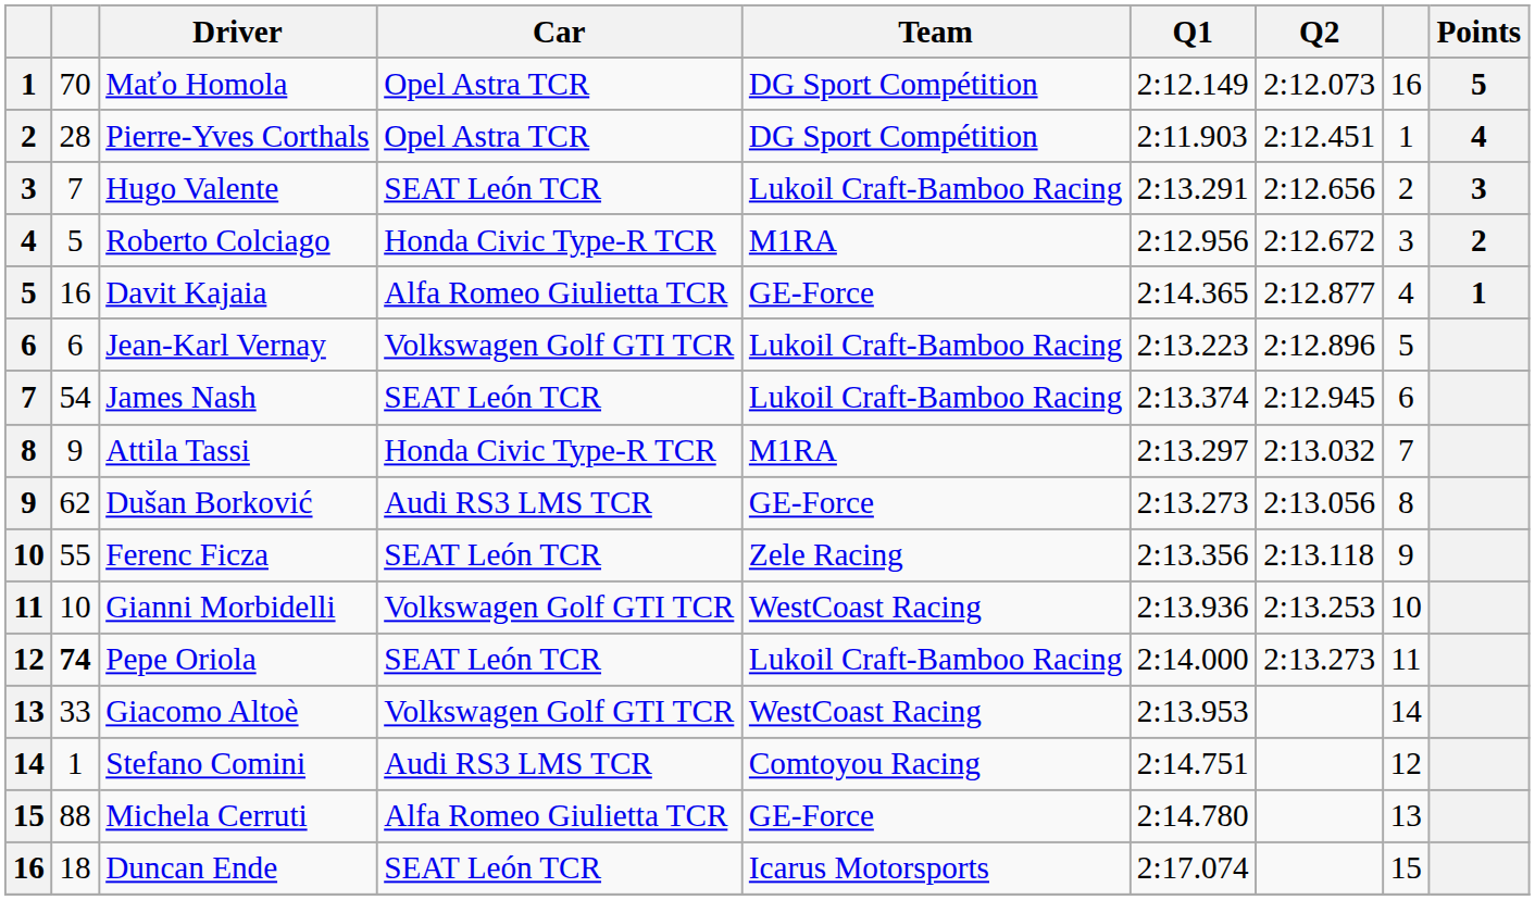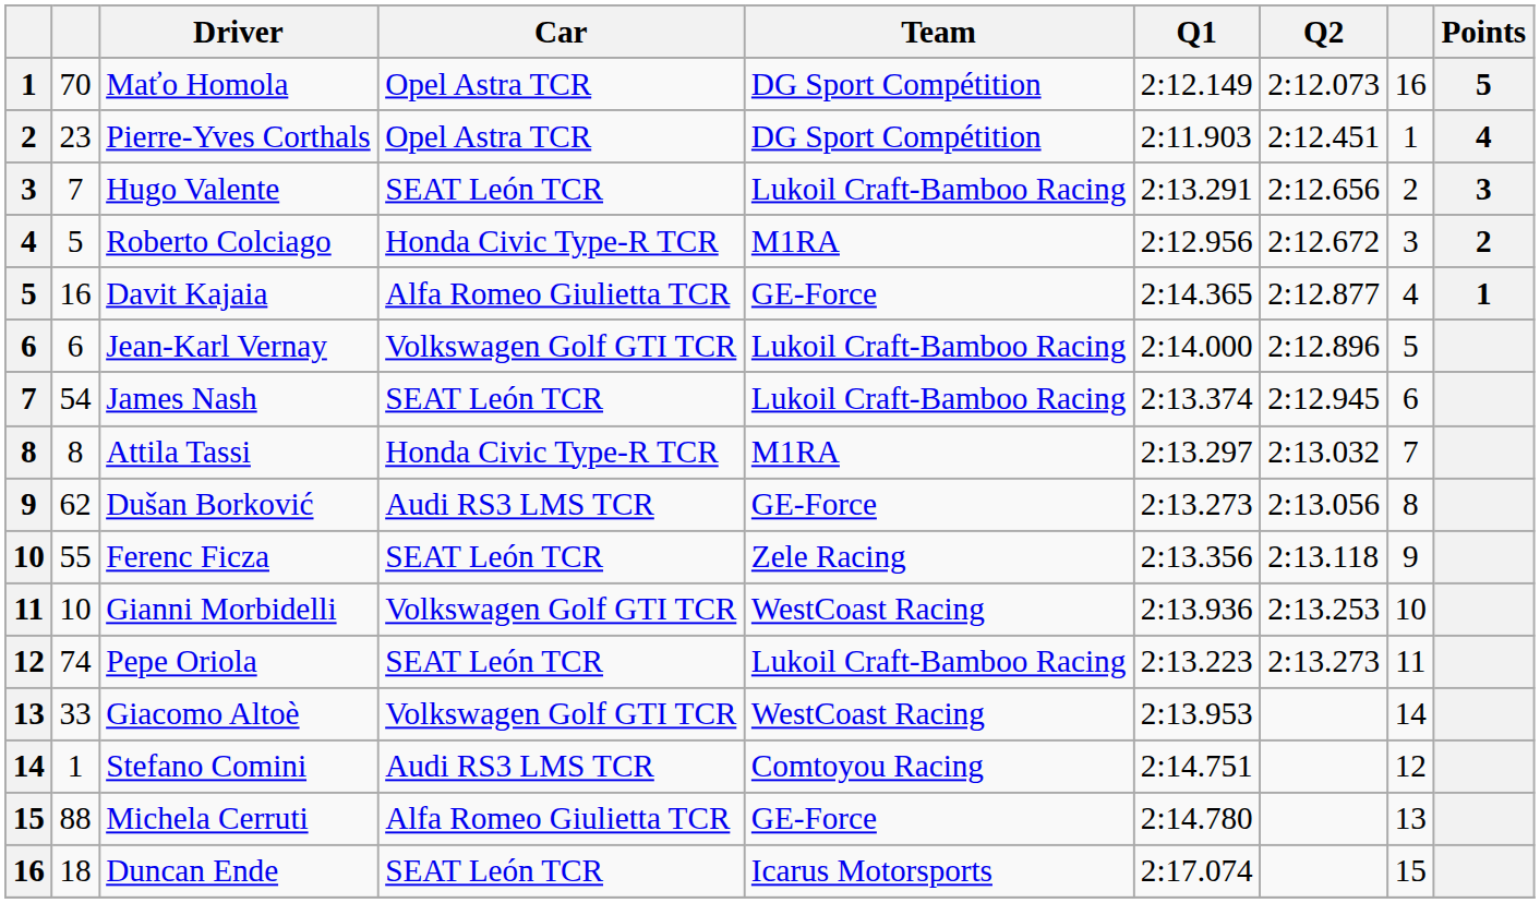 <table class="wikitable sortable" style="font-size:95%">
 <tr>
 <th></th>
 <th></th>
 <th>Driver</th>
 <th>Car</th>
 <th>Team</th>
 <th>Q1</th>
 <th>Q2</th>
 <th></th>
 <th>Points</th>
 </tr>
 <tr>
 <th>1</th>
 <td align=center>70</td>
 <td> <a href='#'>Maťo Homola</a></td>
 <td><a href='#'>Opel Astra TCR</a></td>
 <td> <a href='#'>DG Sport Compétition</a></td>
 <td>2:12.149</td>
 <td>2:12.073</td>
 <td align=center>16</td>
 <th>5</th>
 </tr>
 <tr>
 <th>2</th>
-<td align=center>28</td>
+<td align=center>23</td>
 <td> <a href='#'>Pierre-Yves Corthals</a></td>
 <td><a href='#'>Opel Astra TCR</a></td>
 <td> <a href='#'>DG Sport Compétition</a></td>
 <td>2:11.903</td>
 <td>2:12.451</td>
 <td align=center>1</td>
 <th>4</th>
 </tr>
 <tr>
 <th>3</th>
 <td align=center>7</td>
 <td> <a href='#'>Hugo Valente</a></td>
 <td><a href='#'>SEAT León TCR</a></td>
 <td> <a href='#'>Lukoil Craft-Bamboo Racing</a></td>
 <td>2:13.291</td>
 <td>2:12.656</td>
 <td align=center>2</td>
 <th>3</th>
 </tr>
 <tr>
 <th>4</th>
 <td align=center>5</td>
 <td> <a href='#'>Roberto Colciago</a></td>
 <td><a href='#'>Honda Civic Type-R TCR</a></td>
 <td> <a href='#'>M1RA</a></td>
 <td>2:12.956</td>
 <td>2:12.672</td>
 <td align=center>3</td>
 <th>2</th>
 </tr>
 <tr>
 <th>5</th>
 <td align=center>16</td>
 <td> <a href='#'>Davit Kajaia</a></td>
 <td><a href='#'>Alfa Romeo Giulietta TCR</a></td>
 <td> <a href='#'>GE-Force</a></td>
 <td>2:14.365</td>
 <td>2:12.877</td>
 <td align=center>4</td>
 <th>1</th>
 </tr>
 <tr>
 <th>6</th>
 <td align=center>6</td>
 <td> <a href='#'>Jean-Karl Vernay</a></td>
 <td><a href='#'>Volkswagen Golf GTI TCR</a></td>
 <td> <a href='#'>Lukoil Craft-Bamboo Racing</a></td>
-<td>2:13.223</td>
+<td>2:14.000</td>
 <td>2:12.896</td>
 <td align=center>5</td>
 <th></th>
 </tr>
 <tr>
 <th>7</th>
 <td align=center>54</td>
 <td> <a href='#'>James Nash</a></td>
 <td><a href='#'>SEAT León TCR</a></td>
 <td> <a href='#'>Lukoil Craft-Bamboo Racing</a></td>
 <td>2:13.374</td>
 <td>2:12.945</td>
 <td align=center>6</td>
 <th></th>
 </tr>
 <tr>
 <th>8</th>
-<td align=center>9</td>
+<td align=center>8</td>
 <td> <a href='#'>Attila Tassi</a></td>
 <td><a href='#'>Honda Civic Type-R TCR</a></td>
 <td> <a href='#'>M1RA</a></td>
 <td>2:13.297</td>
 <td>2:13.032</td>
 <td align=center>7</td>
 <th></th>
 </tr>
 <tr>
 <th>9</th>
 <td align=center>62</td>
 <td> <a href='#'>Dušan Borković</a></td>
 <td><a href='#'>Audi RS3 LMS TCR</a></td>
 <td> <a href='#'>GE-Force</a></td>
 <td>2:13.273</td>
 <td>2:13.056</td>
 <td align=center>8</td>
 <th></th>
 </tr>
 <tr>
 <th>10</th>
 <td align=center>55</td>
 <td> <a href='#'>Ferenc Ficza</a></td>
 <td><a href='#'>SEAT León TCR</a></td>
 <td> <a href='#'>Zele Racing</a></td>
 <td>2:13.356</td>
 <td>2:13.118</td>
 <td align=center>9</td>
 <th></th>
 </tr>
 <tr>
 <th>11</th>
 <td align=center>10</td>
 <td> <a href='#'>Gianni Morbidelli</a></td>
 <td><a href='#'>Volkswagen Golf GTI TCR</a></td>
 <td> <a href='#'>WestCoast Racing</a></td>
 <td>2:13.936</td>
 <td>2:13.253</td>
 <td align=center>10</td>
 <th></th>
 </tr>
 <tr>
 <th>12</th>
-<td align=center><strong>74</strong></td>
+<td align=center>74</td>
 <td> <a href='#'>Pepe Oriola</a></td>
 <td><a href='#'>SEAT León TCR</a></td>
 <td> <a href='#'>Lukoil Craft-Bamboo Racing</a></td>
-<td>2:14.000</td>
+<td>2:13.223</td>
 <td>2:13.273</td>
 <td align=center>11</td>
 <th></th>
 </tr>
 <tr>
 <th>13</th>
 <td align=center>33</td>
 <td> <a href='#'>Giacomo Altoè</a></td>
 <td><a href='#'>Volkswagen Golf GTI TCR</a></td>
 <td> <a href='#'>WestCoast Racing</a></td>
 <td>2:13.953</td>
 <td></td>
 <td align=center>14</td>
 <th></th>
 </tr>
 <tr>
 <th>14</th>
 <td align=center>1</td>
 <td> <a href='#'>Stefano Comini</a></td>
 <td><a href='#'>Audi RS3 LMS TCR</a></td>
 <td> <a href='#'>Comtoyou Racing</a></td>
 <td>2:14.751</td>
 <td></td>
 <td align=center>12</td>
 <th></th>
 </tr>
 <tr>
 <th>15</th>
 <td align=center>88</td>
 <td> <a href='#'>Michela Cerruti</a></td>
 <td><a href='#'>Alfa Romeo Giulietta TCR</a></td>
 <td> <a href='#'>GE-Force</a></td>
 <td>2:14.780</td>
 <td></td>
 <td align=center>13</td>
 <th></th>
 </tr>
 <tr>
 <th>16</th>
 <td align=center>18</td>
 <td> <a href='#'>Duncan Ende</a></td>
 <td><a href='#'>SEAT León TCR</a></td>
 <td> <a href='#'>Icarus Motorsports</a></td>
 <td>2:17.074</td>
 <td></td>
 <td align=center>15</td>
 <th></th>
 </tr>
 <tr>
 </tr>
 </table>
